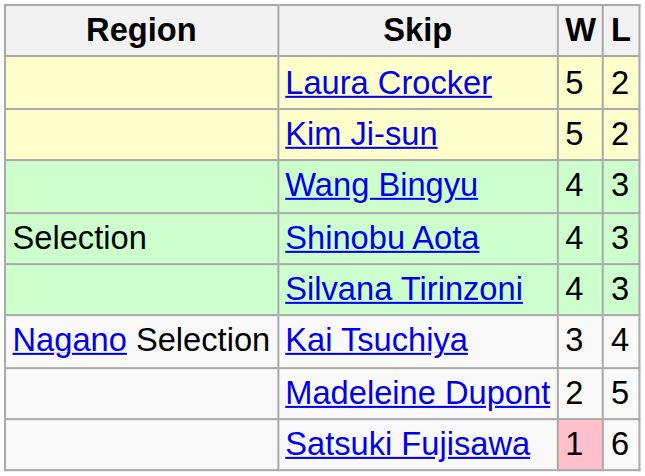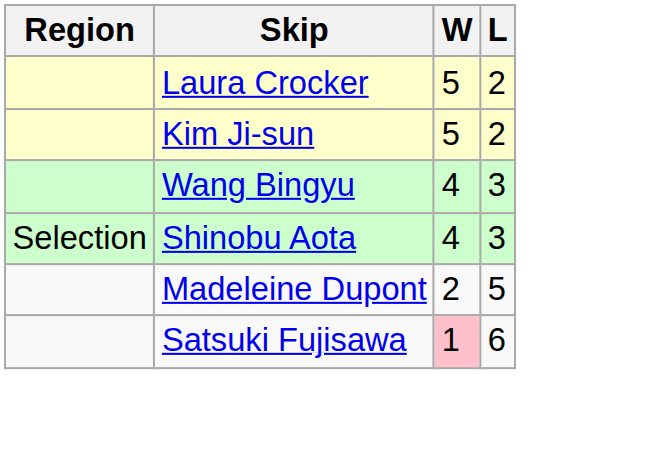 <table class=wikitable>
 <tr>
 <th>Region</th>
 <th>Skip</th>
 <th>W</th>
 <th>L</th>
 </tr>
 <tr bgcolor=#ffffcc>
 <td></td>
 <td><a href='#'>Laura Crocker</a></td>
 <td>5</td>
 <td>2</td>
 </tr>
 <tr bgcolor=#ffffcc>
 <td></td>
 <td><a href='#'>Kim Ji-sun</a></td>
 <td>5</td>
 <td>2</td>
 </tr>
 <tr bgcolor=#ccffcc>
 <td></td>
 <td><a href='#'>Wang Bingyu</a></td>
 <td>4</td>
 <td>3</td>
 </tr>
 <tr bgcolor=#ccffcc>
 <td> Selection</td>
 <td><a href='#'>Shinobu Aota</a></td>
 <td>4</td>
 <td>3</td>
 </tr>
-<tr bgcolor=#ccffcc>
-<td></td>
-<td><a href='#'>Silvana Tirinzoni</a></td>
-<td>4</td>
-<td>3</td>
-</tr>
-<tr>
-<td> <a href='#'>Nagano</a> Selection</td>
-<td><a href='#'>Kai Tsuchiya</a></td>
-<td>3</td>
-<td>4</td>
-</tr>
 <tr>
 <td></td>
 <td><a href='#'>Madeleine Dupont</a></td>
 <td>2</td>
 <td>5</td>
 </tr>
 <tr>
 <td></td>
 <td><a href='#'>Satsuki Fujisawa</a></td>
 <td style="background: pink;">1</td>
 <td>6</td>
 </tr>
 </table>
